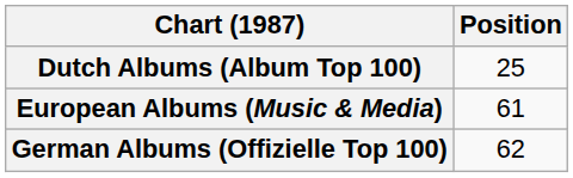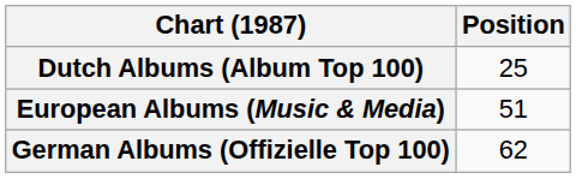 <table class="wikitable sortable plainrowheaders" style="text-align:center">
 <tr>
 <th scope="col">Chart (1987)</th>
 <th scope="col">Position</th>
 </tr>
 <tr>
 <th scope="row">Dutch Albums (Album Top 100)</th>
 <td>25</td>
 </tr>
 <tr>
 <th scope="row">European Albums (<em>Music & Media</em>)</th>
-<td>61</td>
+<td>51</td>
 </tr>
 <tr>
 <th scope="row">German Albums (Offizielle Top 100)</th>
 <td>62</td>
 </tr>
 </table>
